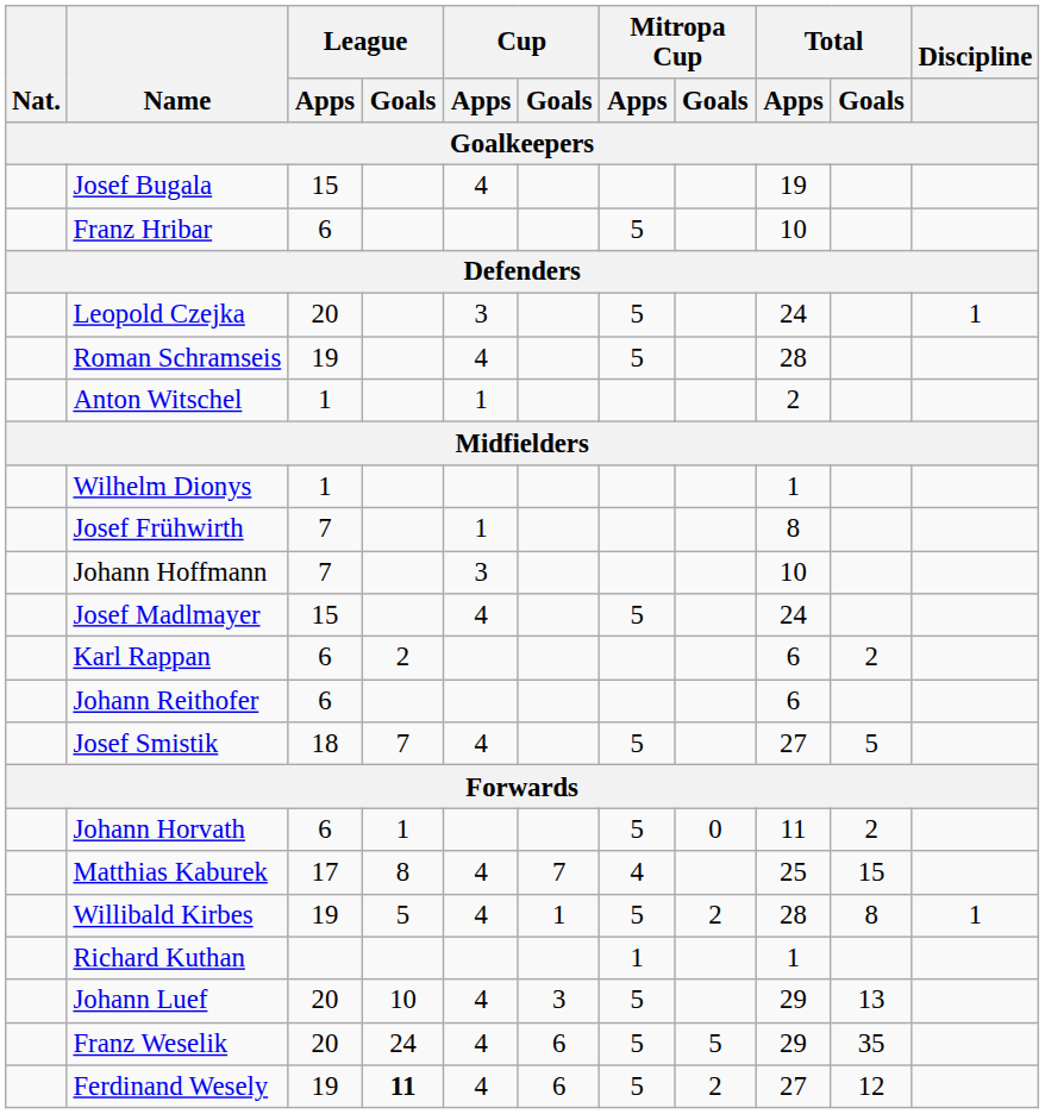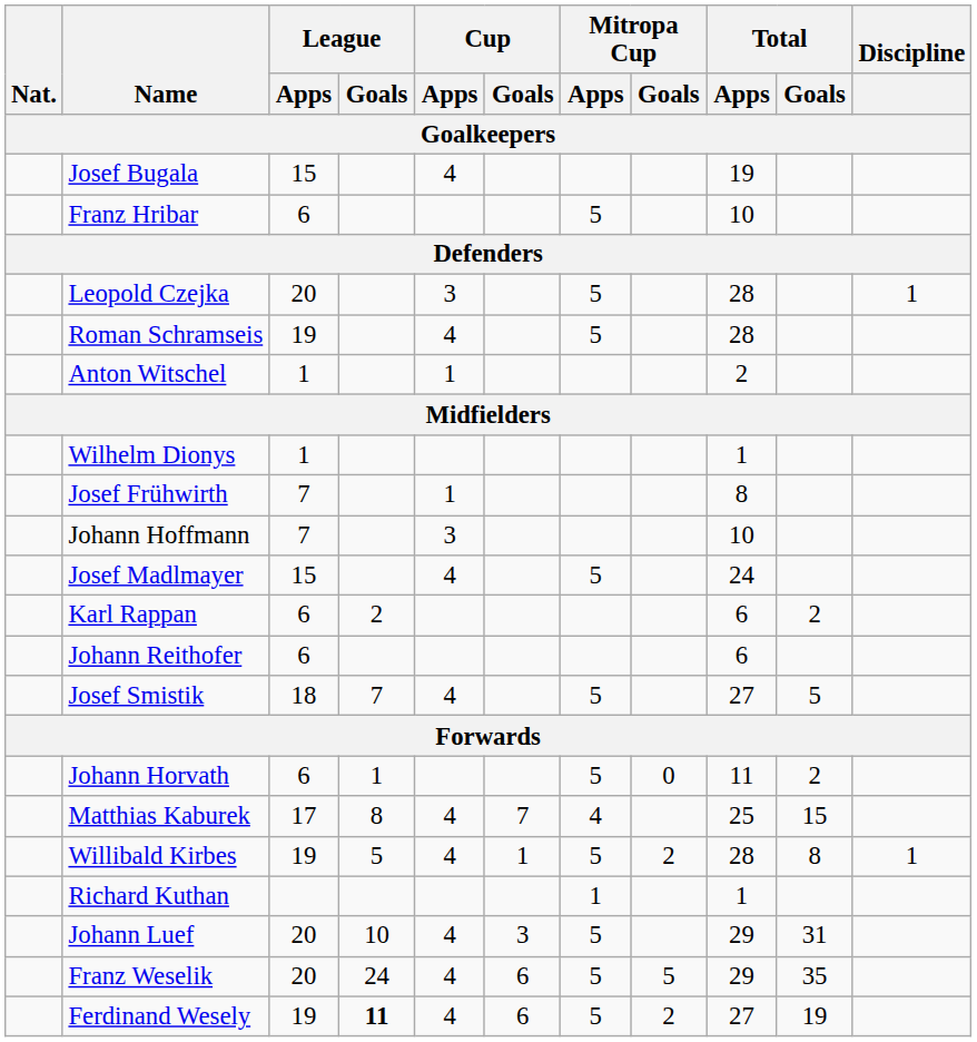 <table class="wikitable" style="text-align:center">
 <tr>
 <th rowspan="2" valign="bottom">Nat.</th>
 <th rowspan="2" valign="bottom">Name</th>
 <th colspan="2" width="85">League</th>
 <th colspan="2" width="85">Cup</th>
 <th colspan="2" width="85">Mitropa Cup</th>
 <th colspan="2" width="85">Total</th>
 <th valign="bottom">Discipline</th>
 </tr>
 <tr>
 <th>Apps</th>
 <th>Goals</th>
 <th>Apps</th>
 <th>Goals</th>
 <th>Apps</th>
 <th>Goals</th>
 <th>Apps</th>
 <th>Goals</th>
 <th></th>
 </tr>
 <tr>
 <th colspan=20>Goalkeepers</th>
 </tr>
 <tr>
 <td></td>
 <td align="left"><a href='#'>Josef Bugala</a></td>
 <td>15</td>
 <td></td>
 <td>4</td>
 <td></td>
 <td></td>
 <td></td>
 <td>19</td>
 <td></td>
 <td></td>
 </tr>
 <tr>
 <td></td>
 <td align="left"><a href='#'>Franz Hribar</a></td>
 <td>6</td>
 <td></td>
 <td></td>
 <td></td>
 <td>5</td>
 <td></td>
 <td>10</td>
 <td></td>
 <td></td>
 </tr>
 <tr>
 <th colspan=20>Defenders</th>
 </tr>
 <tr>
 <td></td>
 <td align="left"><a href='#'>Leopold Czejka</a></td>
 <td>20</td>
 <td></td>
 <td>3</td>
 <td></td>
 <td>5</td>
 <td></td>
-<td>24</td>
+<td>28</td>
 <td></td>
 <td>1</td>
 </tr>
 <tr>
 <td></td>
 <td align="left"><a href='#'>Roman Schramseis</a></td>
 <td>19</td>
 <td></td>
 <td>4</td>
 <td></td>
 <td>5</td>
 <td></td>
 <td>28</td>
 <td></td>
 <td></td>
 </tr>
 <tr>
 <td></td>
 <td align="left"><a href='#'>Anton Witschel</a></td>
 <td>1</td>
 <td></td>
 <td>1</td>
 <td></td>
 <td></td>
 <td></td>
 <td>2</td>
 <td></td>
 <td></td>
 </tr>
 <tr>
 <th colspan=20>Midfielders</th>
 </tr>
 <tr>
 <td></td>
 <td align="left"><a href='#'>Wilhelm Dionys</a></td>
 <td>1</td>
 <td></td>
 <td></td>
 <td></td>
 <td></td>
 <td></td>
 <td>1</td>
 <td></td>
 <td></td>
 </tr>
 <tr>
 <td></td>
 <td align="left"><a href='#'>Josef Frühwirth</a></td>
 <td>7</td>
 <td></td>
 <td>1</td>
 <td></td>
 <td></td>
 <td></td>
 <td>8</td>
 <td></td>
 <td></td>
 </tr>
 <tr>
 <td></td>
 <td align="left">Johann Hoffmann</td>
 <td>7</td>
 <td></td>
 <td>3</td>
 <td></td>
 <td></td>
 <td></td>
 <td>10</td>
 <td></td>
 <td></td>
 </tr>
 <tr>
 <td></td>
 <td align="left"><a href='#'>Josef Madlmayer</a></td>
 <td>15</td>
 <td></td>
 <td>4</td>
 <td></td>
 <td>5</td>
 <td></td>
 <td>24</td>
 <td></td>
 <td></td>
 </tr>
 <tr>
 <td></td>
 <td align="left"><a href='#'>Karl Rappan</a></td>
 <td>6</td>
 <td>2</td>
 <td></td>
 <td></td>
 <td></td>
 <td></td>
 <td>6</td>
 <td>2</td>
 <td></td>
 </tr>
 <tr>
 <td></td>
 <td align="left"><a href='#'>Johann Reithofer</a></td>
 <td>6</td>
 <td></td>
 <td></td>
 <td></td>
 <td></td>
 <td></td>
 <td>6</td>
 <td></td>
 <td></td>
 </tr>
 <tr>
 <td></td>
 <td align="left"><a href='#'>Josef Smistik</a></td>
 <td>18</td>
 <td>7</td>
 <td>4</td>
 <td></td>
 <td>5</td>
 <td></td>
 <td>27</td>
 <td>5</td>
 <td></td>
 </tr>
 <tr>
 <th colspan=20>Forwards</th>
 </tr>
 <tr>
 <td></td>
 <td align="left"><a href='#'>Johann Horvath</a></td>
 <td>6</td>
 <td>1</td>
 <td></td>
 <td></td>
 <td>5</td>
 <td>0</td>
 <td>11</td>
 <td>2</td>
 <td></td>
 </tr>
 <tr>
 <td></td>
 <td align="left"><a href='#'>Matthias Kaburek</a></td>
 <td>17</td>
 <td>8</td>
 <td>4</td>
 <td>7</td>
 <td>4</td>
 <td></td>
 <td>25</td>
 <td>15</td>
 <td></td>
 </tr>
 <tr>
 <td></td>
 <td align="left"><a href='#'>Willibald Kirbes</a></td>
 <td>19</td>
 <td>5</td>
 <td>4</td>
 <td>1</td>
 <td>5</td>
 <td>2</td>
 <td>28</td>
 <td>8</td>
 <td>1</td>
 </tr>
 <tr>
 <td></td>
 <td align="left"><a href='#'>Richard Kuthan</a></td>
 <td></td>
 <td></td>
 <td></td>
 <td></td>
 <td>1</td>
 <td></td>
 <td>1</td>
 <td></td>
 <td></td>
 </tr>
 <tr>
 <td></td>
 <td align="left"><a href='#'>Johann Luef</a></td>
 <td>20</td>
 <td>10</td>
 <td>4</td>
 <td>3</td>
 <td>5</td>
 <td></td>
 <td>29</td>
-<td>13</td>
+<td>31</td>
 <td></td>
 </tr>
 <tr>
 <td></td>
 <td align="left"><a href='#'>Franz Weselik</a></td>
 <td>20</td>
 <td>24</td>
 <td>4</td>
 <td>6</td>
 <td>5</td>
 <td>5</td>
 <td>29</td>
 <td>35</td>
 <td></td>
 </tr>
 <tr>
 <td></td>
 <td align="left"><a href='#'>Ferdinand Wesely</a></td>
 <td>19</td>
 <td><strong>11</strong></td>
 <td>4</td>
 <td>6</td>
 <td>5</td>
 <td>2</td>
 <td>27</td>
-<td>12</td>
+<td>19</td>
 <td></td>
 </tr>
 </table>
